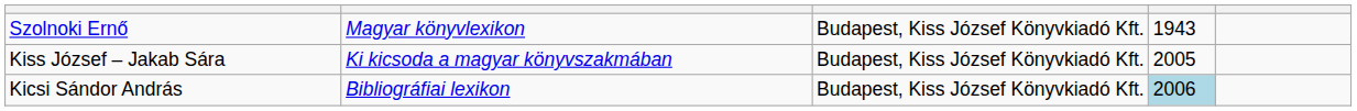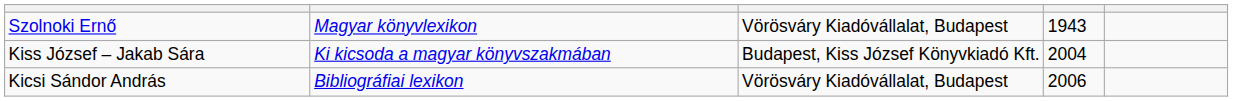 <table class="wikitable sortable">
 <tr>
 <th bgcolor="#DAA520" width="25%"></th>
 <th bgcolor="#DAA520" width="35%"></th>
 <th bgcolor="#DAA520" width="25%"></th>
 <th bgcolor="#DAA520" width="5%"></th>
 <th bgcolor="#DAA520" width="10%"></th>
 </tr>
 <tr>
 <td><a href='#'>Szolnoki Ernő</a></td>
 <td><em><a href='#'>Magyar könyvlexikon</a></em></td>
-<td>Budapest, Kiss József Könyvkiadó Kft.</td>
+<td>Vörösváry Kiadóvállalat, Budapest</td>
 <td>1943</td>
 <td></td>
 </tr>
 <tr>
 <td>Kiss József – Jakab Sára</td>
 <td><em><a href='#'>Ki kicsoda a magyar könyvszakmában</a></em></td>
 <td>Budapest, Kiss József Könyvkiadó Kft.</td>
-<td>2005</td>
+<td>2004</td>
 <td></td>
 </tr>
 <tr>
 <td>Kicsi Sándor András</td>
 <td><em><a href='#'>Bibliográfiai lexikon</a></em></td>
-<td>Budapest, Kiss József Könyvkiadó Kft.</td>
-<td style="background: lightblue;">2006</td>
+<td>Vörösváry Kiadóvállalat, Budapest</td>
+<td>2006</td>
 <td></td>
 </tr>
 </table>
